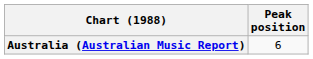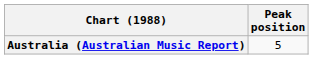 <table class="wikitable plainrowheaders" style="text-align:center">
 <tr>
 <th>Chart (1988)</th>
 <th>Peak<br>position</th>
 </tr>
 <tr>
 <th scope="row">Australia (<a href='#'>Australian Music Report</a>)</th>
-<td>6</td>
+<td>5</td>
 </tr>
 </table>
